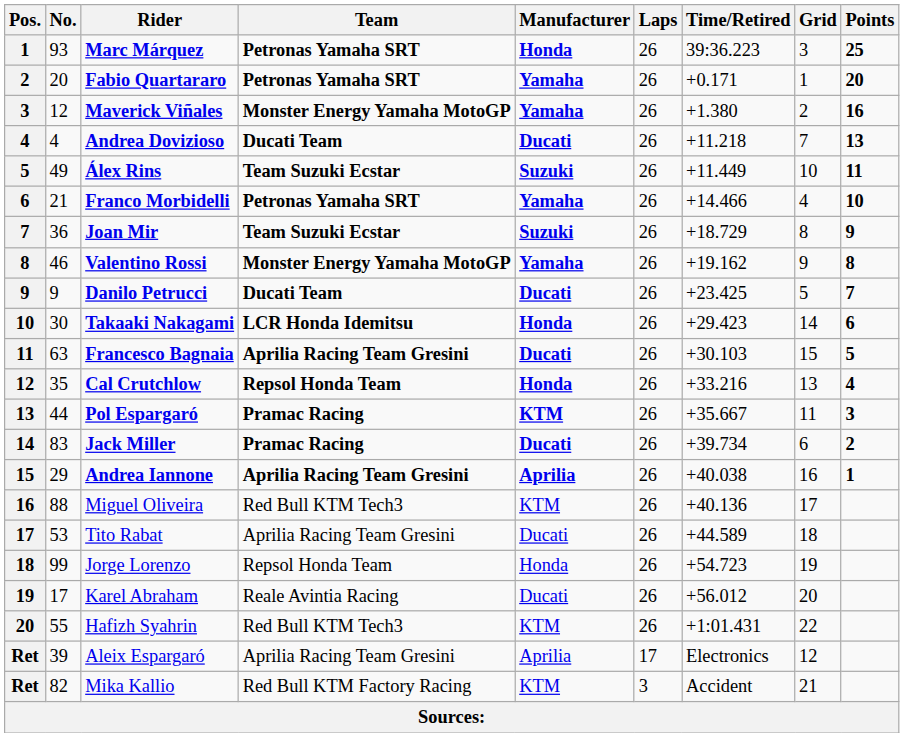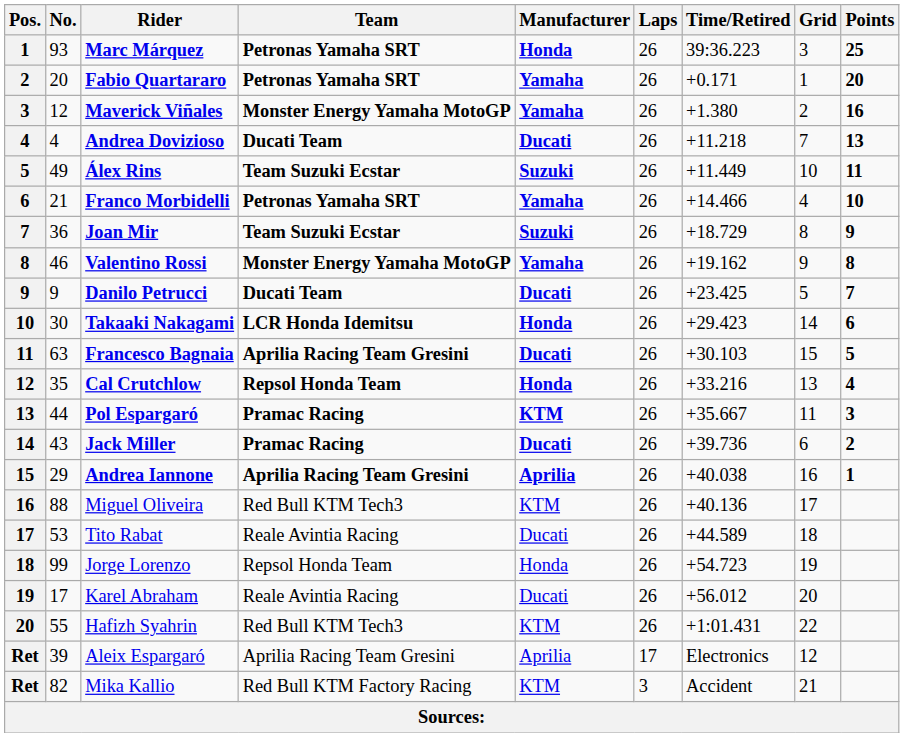 <table class="wikitable" style="font-size: 95%;">
 <tr>
 <th>Pos.</th>
 <th>No.</th>
 <th>Rider</th>
 <th>Team</th>
 <th>Manufacturer</th>
 <th>Laps</th>
 <th>Time/Retired</th>
 <th>Grid</th>
 <th>Points</th>
 </tr>
 <tr>
 <th>1</th>
 <td>93</td>
 <td> <strong><a href='#'>Marc Márquez</a></strong></td>
 <td><strong>Petronas Yamaha SRT</strong></td>
 <td><strong><a href='#'>Honda</a></strong></td>
 <td>26</td>
 <td>39:36.223</td>
 <td>3</td>
 <td><strong>25</strong></td>
 </tr>
 <tr>
 <th>2</th>
 <td>20</td>
 <td> <strong><a href='#'>Fabio Quartararo</a></strong></td>
 <td><strong>Petronas Yamaha SRT</strong></td>
 <td><strong><a href='#'>Yamaha</a></strong></td>
 <td>26</td>
 <td>+0.171</td>
 <td>1</td>
 <td><strong>20</strong></td>
 </tr>
 <tr>
 <th>3</th>
 <td>12</td>
 <td> <strong><a href='#'>Maverick Viñales</a></strong></td>
 <td><strong>Monster Energy Yamaha MotoGP</strong></td>
 <td><strong><a href='#'>Yamaha</a></strong></td>
 <td>26</td>
 <td>+1.380</td>
 <td>2</td>
 <td><strong>16</strong></td>
 </tr>
 <tr>
 <th>4</th>
 <td>4</td>
 <td> <strong><a href='#'>Andrea Dovizioso</a></strong></td>
 <td><strong>Ducati Team</strong></td>
 <td><strong><a href='#'>Ducati</a></strong></td>
 <td>26</td>
 <td>+11.218</td>
 <td>7</td>
 <td><strong>13</strong></td>
 </tr>
 <tr>
 <th>5</th>
 <td>49</td>
 <td> <strong><a href='#'>Álex Rins</a></strong></td>
 <td><strong>Team Suzuki Ecstar</strong></td>
 <td><strong><a href='#'>Suzuki</a></strong></td>
 <td>26</td>
 <td>+11.449</td>
 <td>10</td>
 <td><strong>11</strong></td>
 </tr>
 <tr>
 <th>6</th>
 <td>21</td>
 <td> <strong><a href='#'>Franco Morbidelli</a></strong></td>
 <td><strong>Petronas Yamaha SRT</strong></td>
 <td><strong><a href='#'>Yamaha</a></strong></td>
 <td>26</td>
 <td>+14.466</td>
 <td>4</td>
 <td><strong>10</strong></td>
 </tr>
 <tr>
 <th>7</th>
 <td>36</td>
 <td> <strong><a href='#'>Joan Mir</a></strong></td>
 <td><strong>Team Suzuki Ecstar</strong></td>
 <td><strong><a href='#'>Suzuki</a></strong></td>
 <td>26</td>
 <td>+18.729</td>
 <td>8</td>
 <td><strong>9</strong></td>
 </tr>
 <tr>
 <th>8</th>
 <td>46</td>
 <td> <strong><a href='#'>Valentino Rossi</a></strong></td>
 <td><strong>Monster Energy Yamaha MotoGP</strong></td>
 <td><strong><a href='#'>Yamaha</a></strong></td>
 <td>26</td>
 <td>+19.162</td>
 <td>9</td>
 <td><strong>8</strong></td>
 </tr>
 <tr>
 <th>9</th>
 <td>9</td>
 <td> <strong><a href='#'>Danilo Petrucci</a></strong></td>
 <td><strong>Ducati Team</strong></td>
 <td><strong><a href='#'>Ducati</a></strong></td>
 <td>26</td>
 <td>+23.425</td>
 <td>5</td>
 <td><strong>7</strong></td>
 </tr>
 <tr>
 <th>10</th>
 <td>30</td>
 <td> <strong><a href='#'>Takaaki Nakagami</a></strong></td>
 <td><strong>LCR Honda Idemitsu</strong></td>
 <td><strong><a href='#'>Honda</a></strong></td>
 <td>26</td>
 <td>+29.423</td>
 <td>14</td>
 <td><strong>6</strong></td>
 </tr>
 <tr>
 <th>11</th>
 <td>63</td>
 <td> <strong><a href='#'>Francesco Bagnaia</a></strong></td>
 <td><strong>Aprilia Racing Team Gresini</strong></td>
 <td><strong><a href='#'>Ducati</a></strong></td>
 <td>26</td>
 <td>+30.103</td>
 <td>15</td>
 <td><strong>5</strong></td>
 </tr>
 <tr>
 <th>12</th>
 <td>35</td>
 <td> <strong><a href='#'>Cal Crutchlow</a></strong></td>
 <td><strong>Repsol Honda Team</strong></td>
 <td><strong><a href='#'>Honda</a></strong></td>
 <td>26</td>
 <td>+33.216</td>
 <td>13</td>
 <td><strong>4</strong></td>
 </tr>
 <tr>
 <th>13</th>
 <td>44</td>
 <td> <strong><a href='#'>Pol Espargaró</a></strong></td>
 <td><strong>Pramac Racing</strong></td>
 <td><strong><a href='#'>KTM</a></strong></td>
 <td>26</td>
 <td>+35.667</td>
 <td>11</td>
 <td><strong>3</strong></td>
 </tr>
 <tr>
 <th>14</th>
-<td>83</td>
+<td>43</td>
 <td> <strong><a href='#'>Jack Miller</a></strong></td>
 <td><strong>Pramac Racing</strong></td>
 <td><strong><a href='#'>Ducati</a></strong></td>
 <td>26</td>
-<td>+39.734</td>
+<td>+39.736</td>
 <td>6</td>
 <td><strong>2</strong></td>
 </tr>
 <tr>
 <th>15</th>
 <td>29</td>
 <td> <strong><a href='#'>Andrea Iannone</a></strong></td>
 <td><strong>Aprilia Racing Team Gresini</strong></td>
 <td><strong><a href='#'>Aprilia</a></strong></td>
 <td>26</td>
 <td>+40.038</td>
 <td>16</td>
 <td><strong>1</strong></td>
 </tr>
 <tr>
 <th>16</th>
 <td>88</td>
 <td> <a href='#'>Miguel Oliveira</a></td>
 <td>Red Bull KTM Tech3</td>
 <td><a href='#'>KTM</a></td>
 <td>26</td>
 <td>+40.136</td>
 <td>17</td>
 <td></td>
 </tr>
 <tr>
 <th>17</th>
 <td>53</td>
 <td> <a href='#'>Tito Rabat</a></td>
-<td>Aprilia Racing Team Gresini</td>
+<td>Reale Avintia Racing</td>
 <td><a href='#'>Ducati</a></td>
 <td>26</td>
 <td>+44.589</td>
 <td>18</td>
 <td></td>
 </tr>
 <tr>
 <th>18</th>
 <td>99</td>
 <td> <a href='#'>Jorge Lorenzo</a></td>
 <td>Repsol Honda Team</td>
 <td><a href='#'>Honda</a></td>
 <td>26</td>
 <td>+54.723</td>
 <td>19</td>
 <td></td>
 </tr>
 <tr>
 <th>19</th>
 <td>17</td>
 <td> <a href='#'>Karel Abraham</a></td>
 <td>Reale Avintia Racing</td>
 <td><a href='#'>Ducati</a></td>
 <td>26</td>
 <td>+56.012</td>
 <td>20</td>
 <td></td>
 </tr>
 <tr>
 <th>20</th>
 <td>55</td>
 <td> <a href='#'>Hafizh Syahrin</a></td>
 <td>Red Bull KTM Tech3</td>
 <td><a href='#'>KTM</a></td>
 <td>26</td>
 <td>+1:01.431</td>
 <td>22</td>
 <td></td>
 </tr>
 <tr>
 <th>Ret</th>
 <td>39</td>
 <td> <a href='#'>Aleix Espargaró</a></td>
 <td>Aprilia Racing Team Gresini</td>
 <td><a href='#'>Aprilia</a></td>
 <td>17</td>
 <td>Electronics</td>
 <td>12</td>
 <td></td>
 </tr>
 <tr>
 <th>Ret</th>
 <td>82</td>
 <td> <a href='#'>Mika Kallio</a></td>
 <td>Red Bull KTM Factory Racing</td>
 <td><a href='#'>KTM</a></td>
 <td>3</td>
 <td>Accident</td>
 <td>21</td>
 <td></td>
 </tr>
 <tr>
 <th colspan=9>Sources: </th>
 </tr>
 </table>
